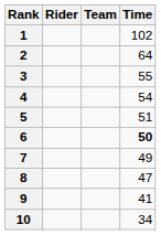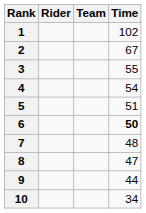 <table class="wikitable" margin-bottom:0;">
 <tr>
 <th scope="col">Rank</th>
 <th scope="col">Rider</th>
 <th scope="col">Team</th>
 <th scope="col">Time</th>
 </tr>
 <tr>
 <th scope="row">1</th>
 <td> </td>
 <td></td>
 <td align="right">102</td>
 </tr>
 <tr>
 <th scope="row">2</th>
 <td> </td>
 <td></td>
-<td align="right">64</td>
+<td align="right">67</td>
 </tr>
 <tr>
 <th scope="row">3</th>
 <td></td>
 <td></td>
 <td align="right">55</td>
 </tr>
 <tr>
 <th scope="row">4</th>
 <td></td>
 <td></td>
 <td align="right">54</td>
 </tr>
 <tr>
 <th scope="row">5</th>
 <td></td>
 <td></td>
 <td align="right">51</td>
 </tr>
 <tr>
 <th scope="row">6</th>
 <td></td>
 <td></td>
 <td align="right"><strong>50</strong></td>
 </tr>
 <tr>
 <th scope="row">7</th>
 <td> </td>
 <td></td>
-<td align="right">49</td>
+<td align="right">48</td>
 </tr>
 <tr>
 <th scope="row">8</th>
 <td></td>
 <td></td>
 <td align="right">47</td>
 </tr>
 <tr>
 <th scope="row">9</th>
 <td></td>
 <td></td>
-<td align="right">41</td>
+<td align="right">44</td>
 </tr>
 <tr>
 <th scope="row">10</th>
 <td></td>
 <td></td>
 <td align="right">34</td>
 </tr>
 </table>
